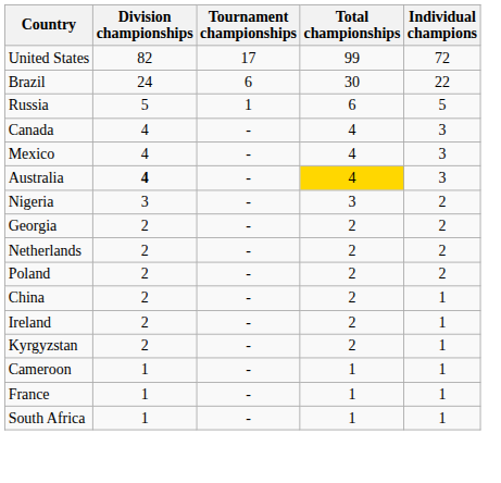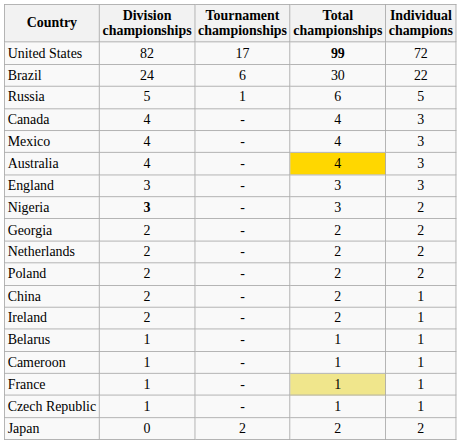 <table class="wikitable" style="text-align:center">
 <tr>
 <th>Country</th>
 <th>Division<br>championships</th>
 <th>Tournament<br>championships</th>
 <th>Total<br>championships</th>
 <th>Individual<br>champions</th>
 </tr>
 <tr>
 <td align="left"> United States</td>
 <td>82</td>
 <td>17</td>
-<td>99</td>
+<td><strong>99</strong></td>
 <td>72</td>
 </tr>
 <tr>
 <td align="left"> Brazil</td>
 <td>24</td>
 <td>6</td>
 <td>30</td>
 <td>22</td>
 </tr>
 <tr>
 <td align="left"> Russia</td>
 <td>5</td>
 <td>1</td>
 <td>6</td>
 <td>5</td>
 </tr>
 <tr>
 <td align="left"> Canada</td>
 <td>4</td>
 <td>-</td>
 <td>4</td>
 <td>3</td>
 </tr>
 <tr>
 <td align="left"> Mexico</td>
 <td>4</td>
 <td>-</td>
 <td>4</td>
 <td>3</td>
 </tr>
 <tr>
 <td align="left"> Australia</td>
-<td><strong>4</strong></td>
+<td>4</td>
 <td>-</td>
 <td style="background: gold;">4</td>
 <td>3</td>
 </tr>
 <tr>
+<td align="left"> England</td>
+<td>3</td>
+<td>-</td>
+<td>3</td>
+<td>3</td>
+</tr>
+<tr>
 <td align="left"> Nigeria</td>
-<td>3</td>
+<td><strong>3</strong></td>
 <td>-</td>
 <td>3</td>
 <td>2</td>
 </tr>
 <tr>
 <td align="left"> Georgia</td>
 <td>2</td>
 <td>-</td>
 <td>2</td>
 <td>2</td>
 </tr>
 <tr>
 <td align="left"> Netherlands</td>
 <td>2</td>
 <td>-</td>
 <td>2</td>
 <td>2</td>
 </tr>
 <tr>
 <td align="left"> Poland</td>
 <td>2</td>
 <td>-</td>
 <td>2</td>
 <td>2</td>
 </tr>
 <tr>
 <td align="left"> China</td>
 <td>2</td>
 <td>-</td>
 <td>2</td>
 <td>1</td>
 </tr>
 <tr>
 <td align="left"> Ireland</td>
 <td>2</td>
 <td>-</td>
 <td>2</td>
 <td>1</td>
 </tr>
 <tr>
-<td align="left"> Kyrgyzstan</td>
-<td>2</td>
+<td align="left"> Belarus</td>
+<td>1</td>
 <td>-</td>
-<td>2</td>
+<td>1</td>
 <td>1</td>
 </tr>
 <tr>
 <td align="left"> Cameroon</td>
 <td>1</td>
 <td>-</td>
 <td>1</td>
 <td>1</td>
 </tr>
 <tr>
 <td align="left"> France</td>
 <td>1</td>
 <td>-</td>
-<td>1</td>
+<td style="background: khaki;">1</td>
 <td>1</td>
 </tr>
 <tr>
-<td align="left"> South Africa</td>
+<td align="left"> Czech Republic</td>
 <td>1</td>
 <td>-</td>
 <td>1</td>
 <td>1</td>
 </tr>
+<tr>
+<td align="left"> Japan</td>
+<td>0</td>
+<td>2</td>
+<td>2</td>
+<td>2</td>
+</tr>
 </table>
